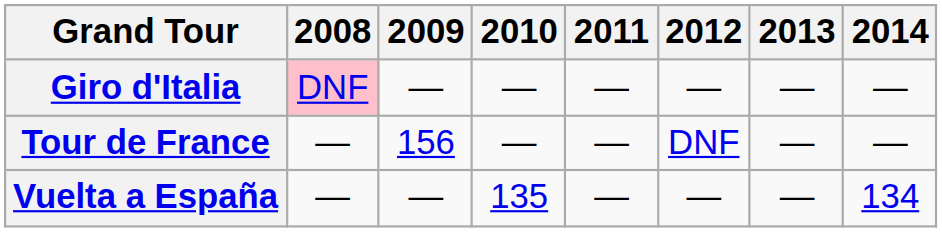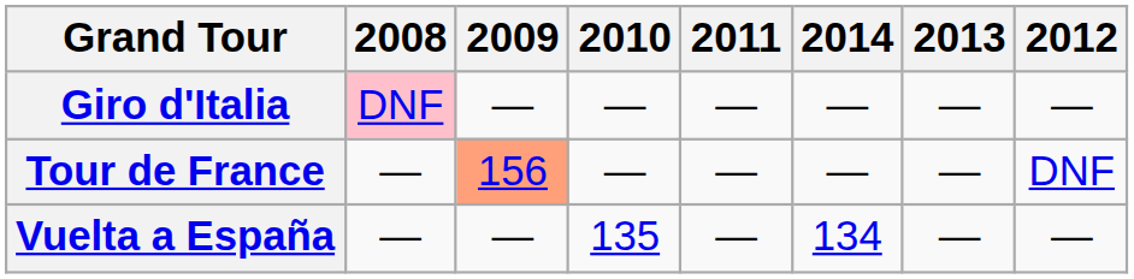 <table class="wikitable plainrowheaders">
 <tr>
 <th>Grand Tour</th>
 <th scope="col">2008</th>
 <th scope="col">2009</th>
 <th scope="col">2010</th>
 <th scope="col">2011</th>
+<th scope="col">2014</th>
+<th scope="col">2013</th>
 <th scope="col">2012</th>
-<th scope="col">2013</th>
-<th scope="col">2014</th>
 </tr>
 <tr style="text-align:center;">
 <th scope="row"> <a href='#'>Giro d'Italia</a></th>
 <td style="background: pink;"><a href='#'>DNF</a></td>
 <td>—</td>
 <td>—</td>
 <td>—</td>
 <td>—</td>
 <td>—</td>
 <td>—</td>
 </tr>
 <tr style="text-align:center;">
 <th scope="row"> <a href='#'>Tour de France</a></th>
 <td>—</td>
-<td><a href='#'>156</a></td>
+<td style="background: lightsalmon;"><a href='#'>156</a></td>
+<td>—</td>
+<td>—</td>
 <td>—</td>
 <td>—</td>
 <td><a href='#'>DNF</a></td>
-<td>—</td>
-<td>—</td>
 </tr>
 <tr style="text-align:center;">
 <th scope="row"> <a href='#'>Vuelta a España</a></th>
 <td>—</td>
 <td>—</td>
 <td><a href='#'>135</a></td>
 <td>—</td>
+<td><a href='#'>134</a></td>
 <td>—</td>
 <td>—</td>
-<td><a href='#'>134</a></td>
 </tr>
 </table>
